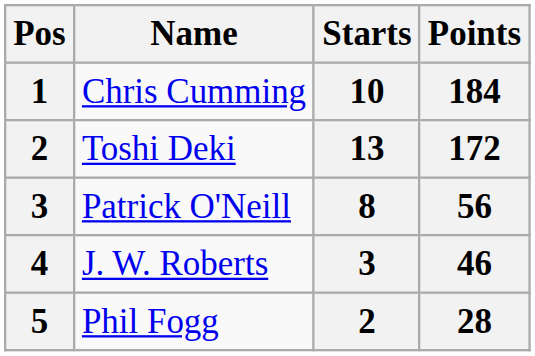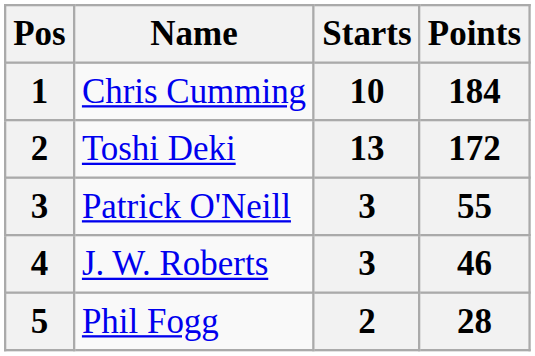 <table class="wikitable" style="font-size: 95%;">
 <tr>
 <th>Pos</th>
 <th>Name</th>
 <th>Starts</th>
 <th>Points</th>
 </tr>
 <tr>
 <th>1</th>
 <td> <a href='#'>Chris Cumming</a></td>
 <th>10</th>
 <th><strong>184</strong></th>
 </tr>
 <tr>
 <th>2</th>
 <td> <a href='#'>Toshi Deki</a></td>
 <th>13</th>
 <th><strong>172</strong></th>
 </tr>
 <tr>
 <th>3</th>
 <td> <a href='#'>Patrick O'Neill</a></td>
-<th>8</th>
-<th><strong>56</strong></th>
+<th>3</th>
+<th><strong>55</strong></th>
 </tr>
 <tr>
 <th>4</th>
 <td> <a href='#'>J. W. Roberts</a></td>
 <th>3</th>
 <th><strong>46</strong></th>
 </tr>
 <tr>
 <th>5</th>
 <td> <a href='#'>Phil Fogg</a></td>
 <th>2</th>
 <th><strong>28</strong></th>
 </tr>
 </table>
